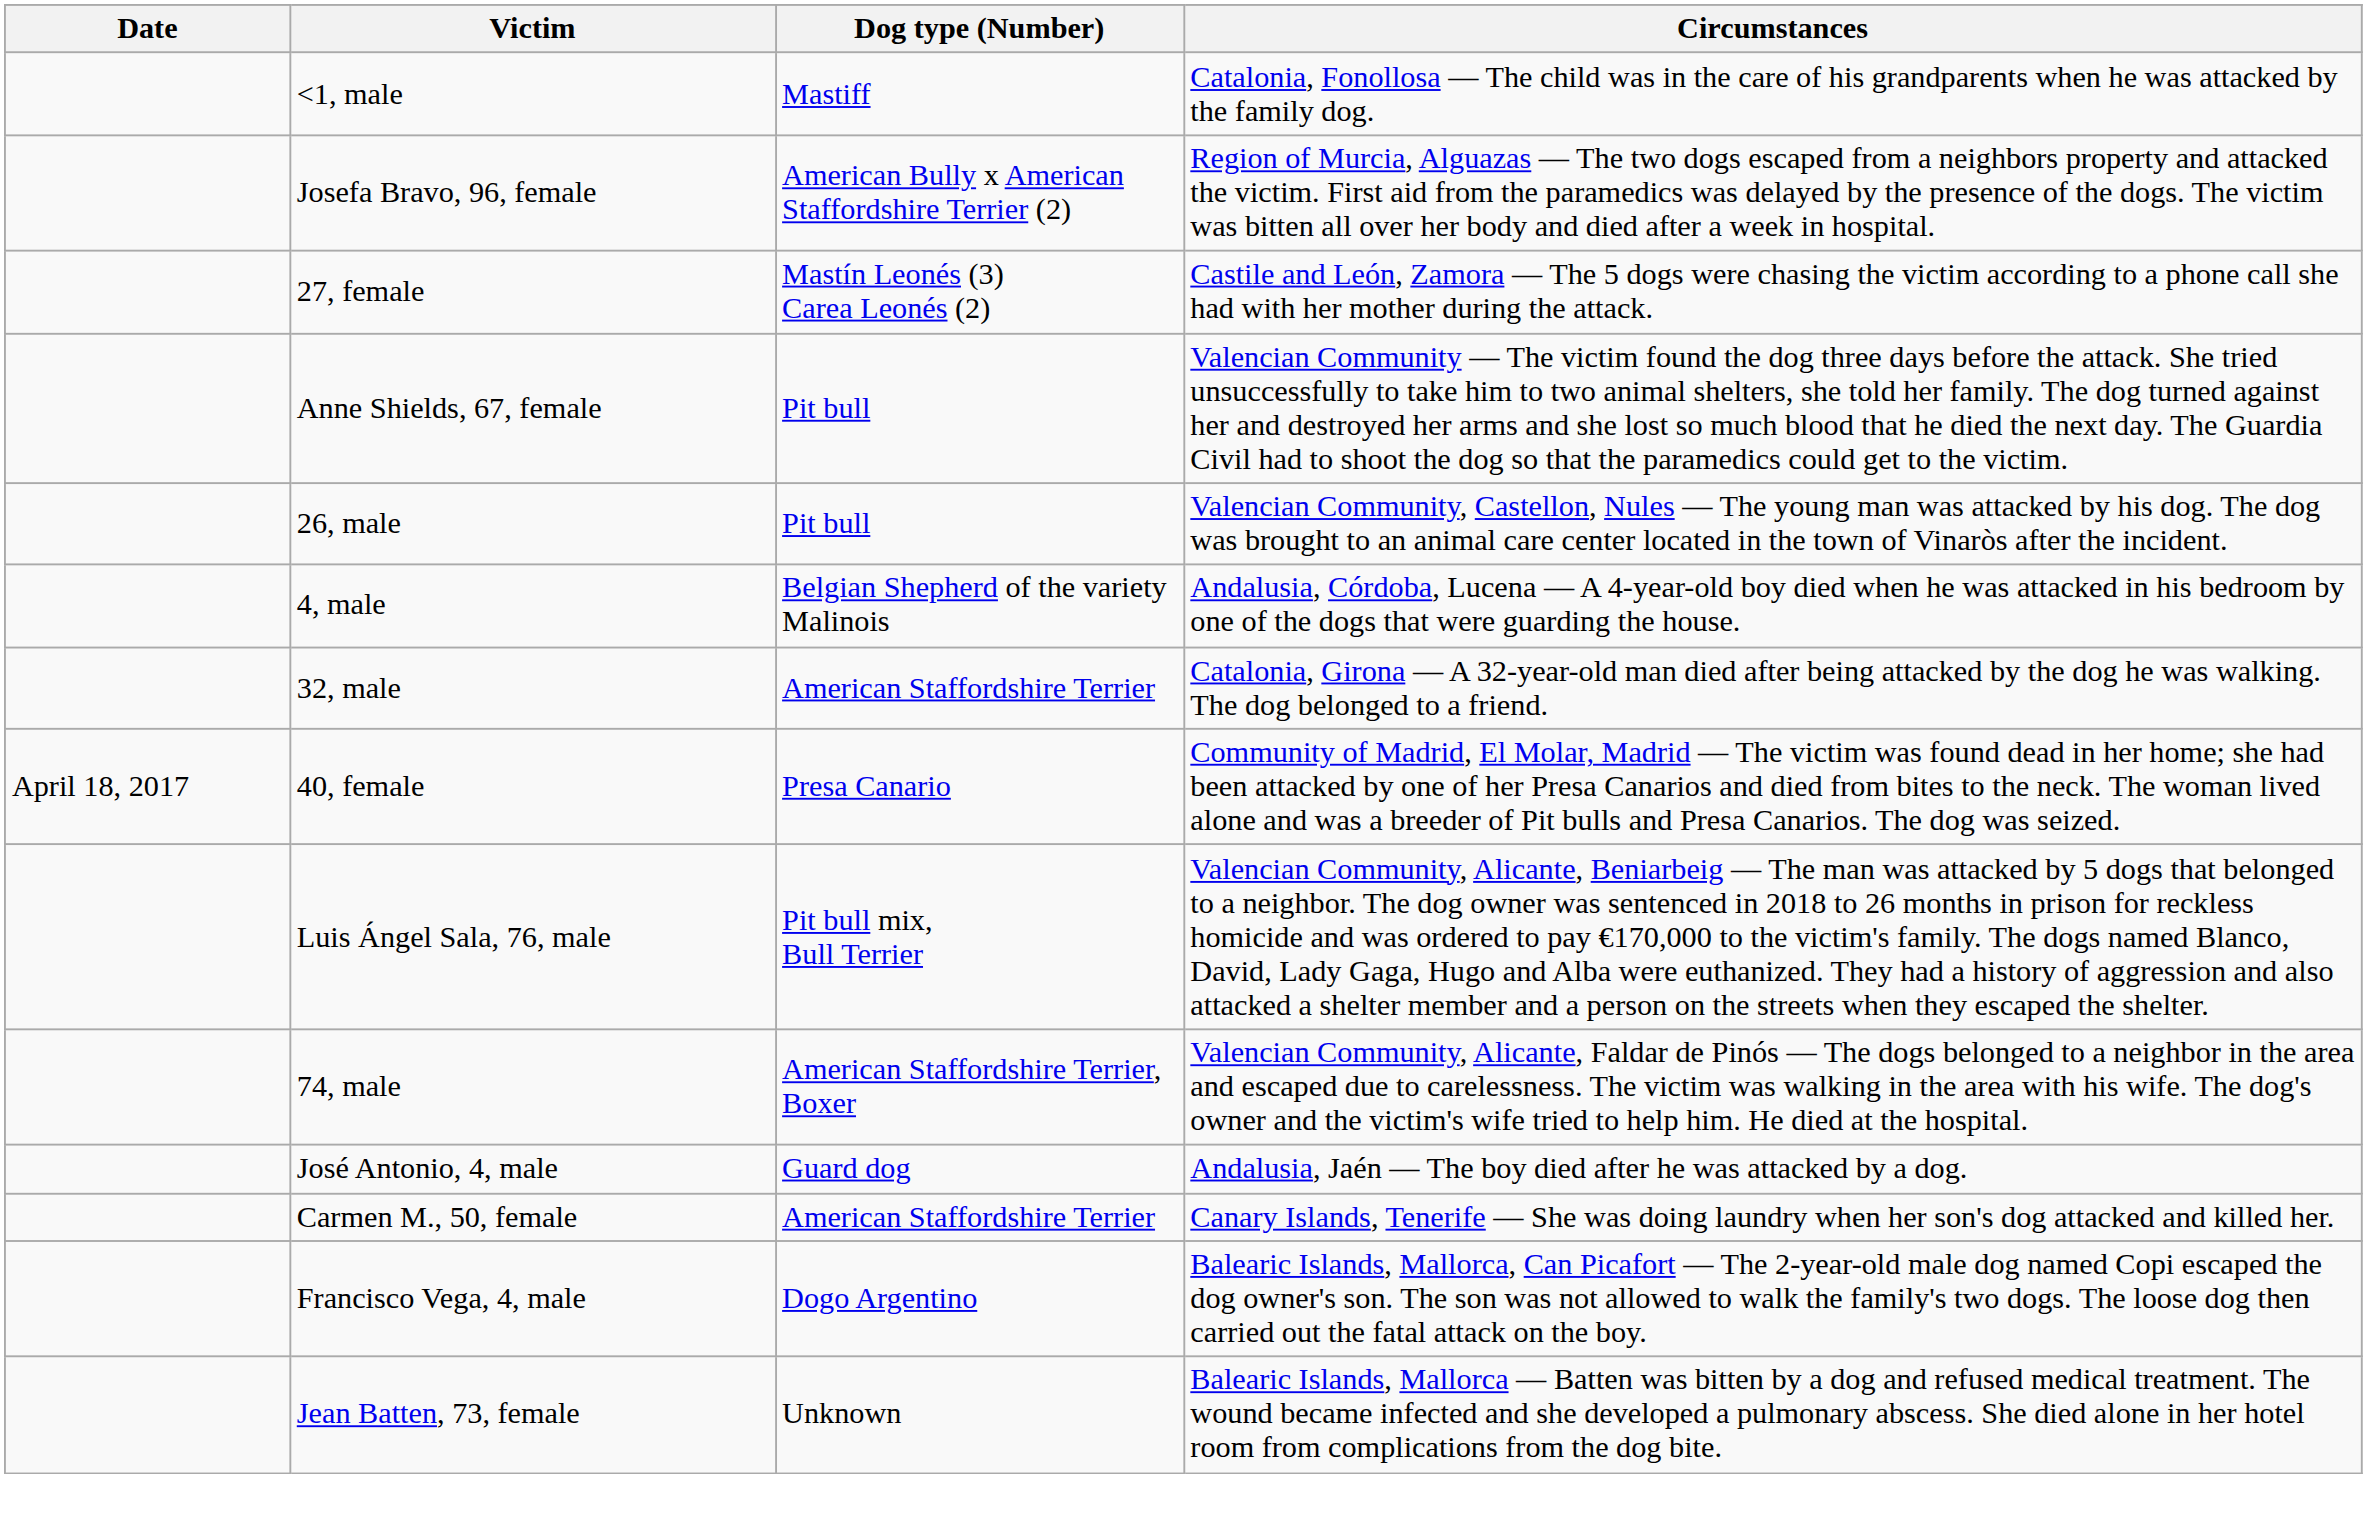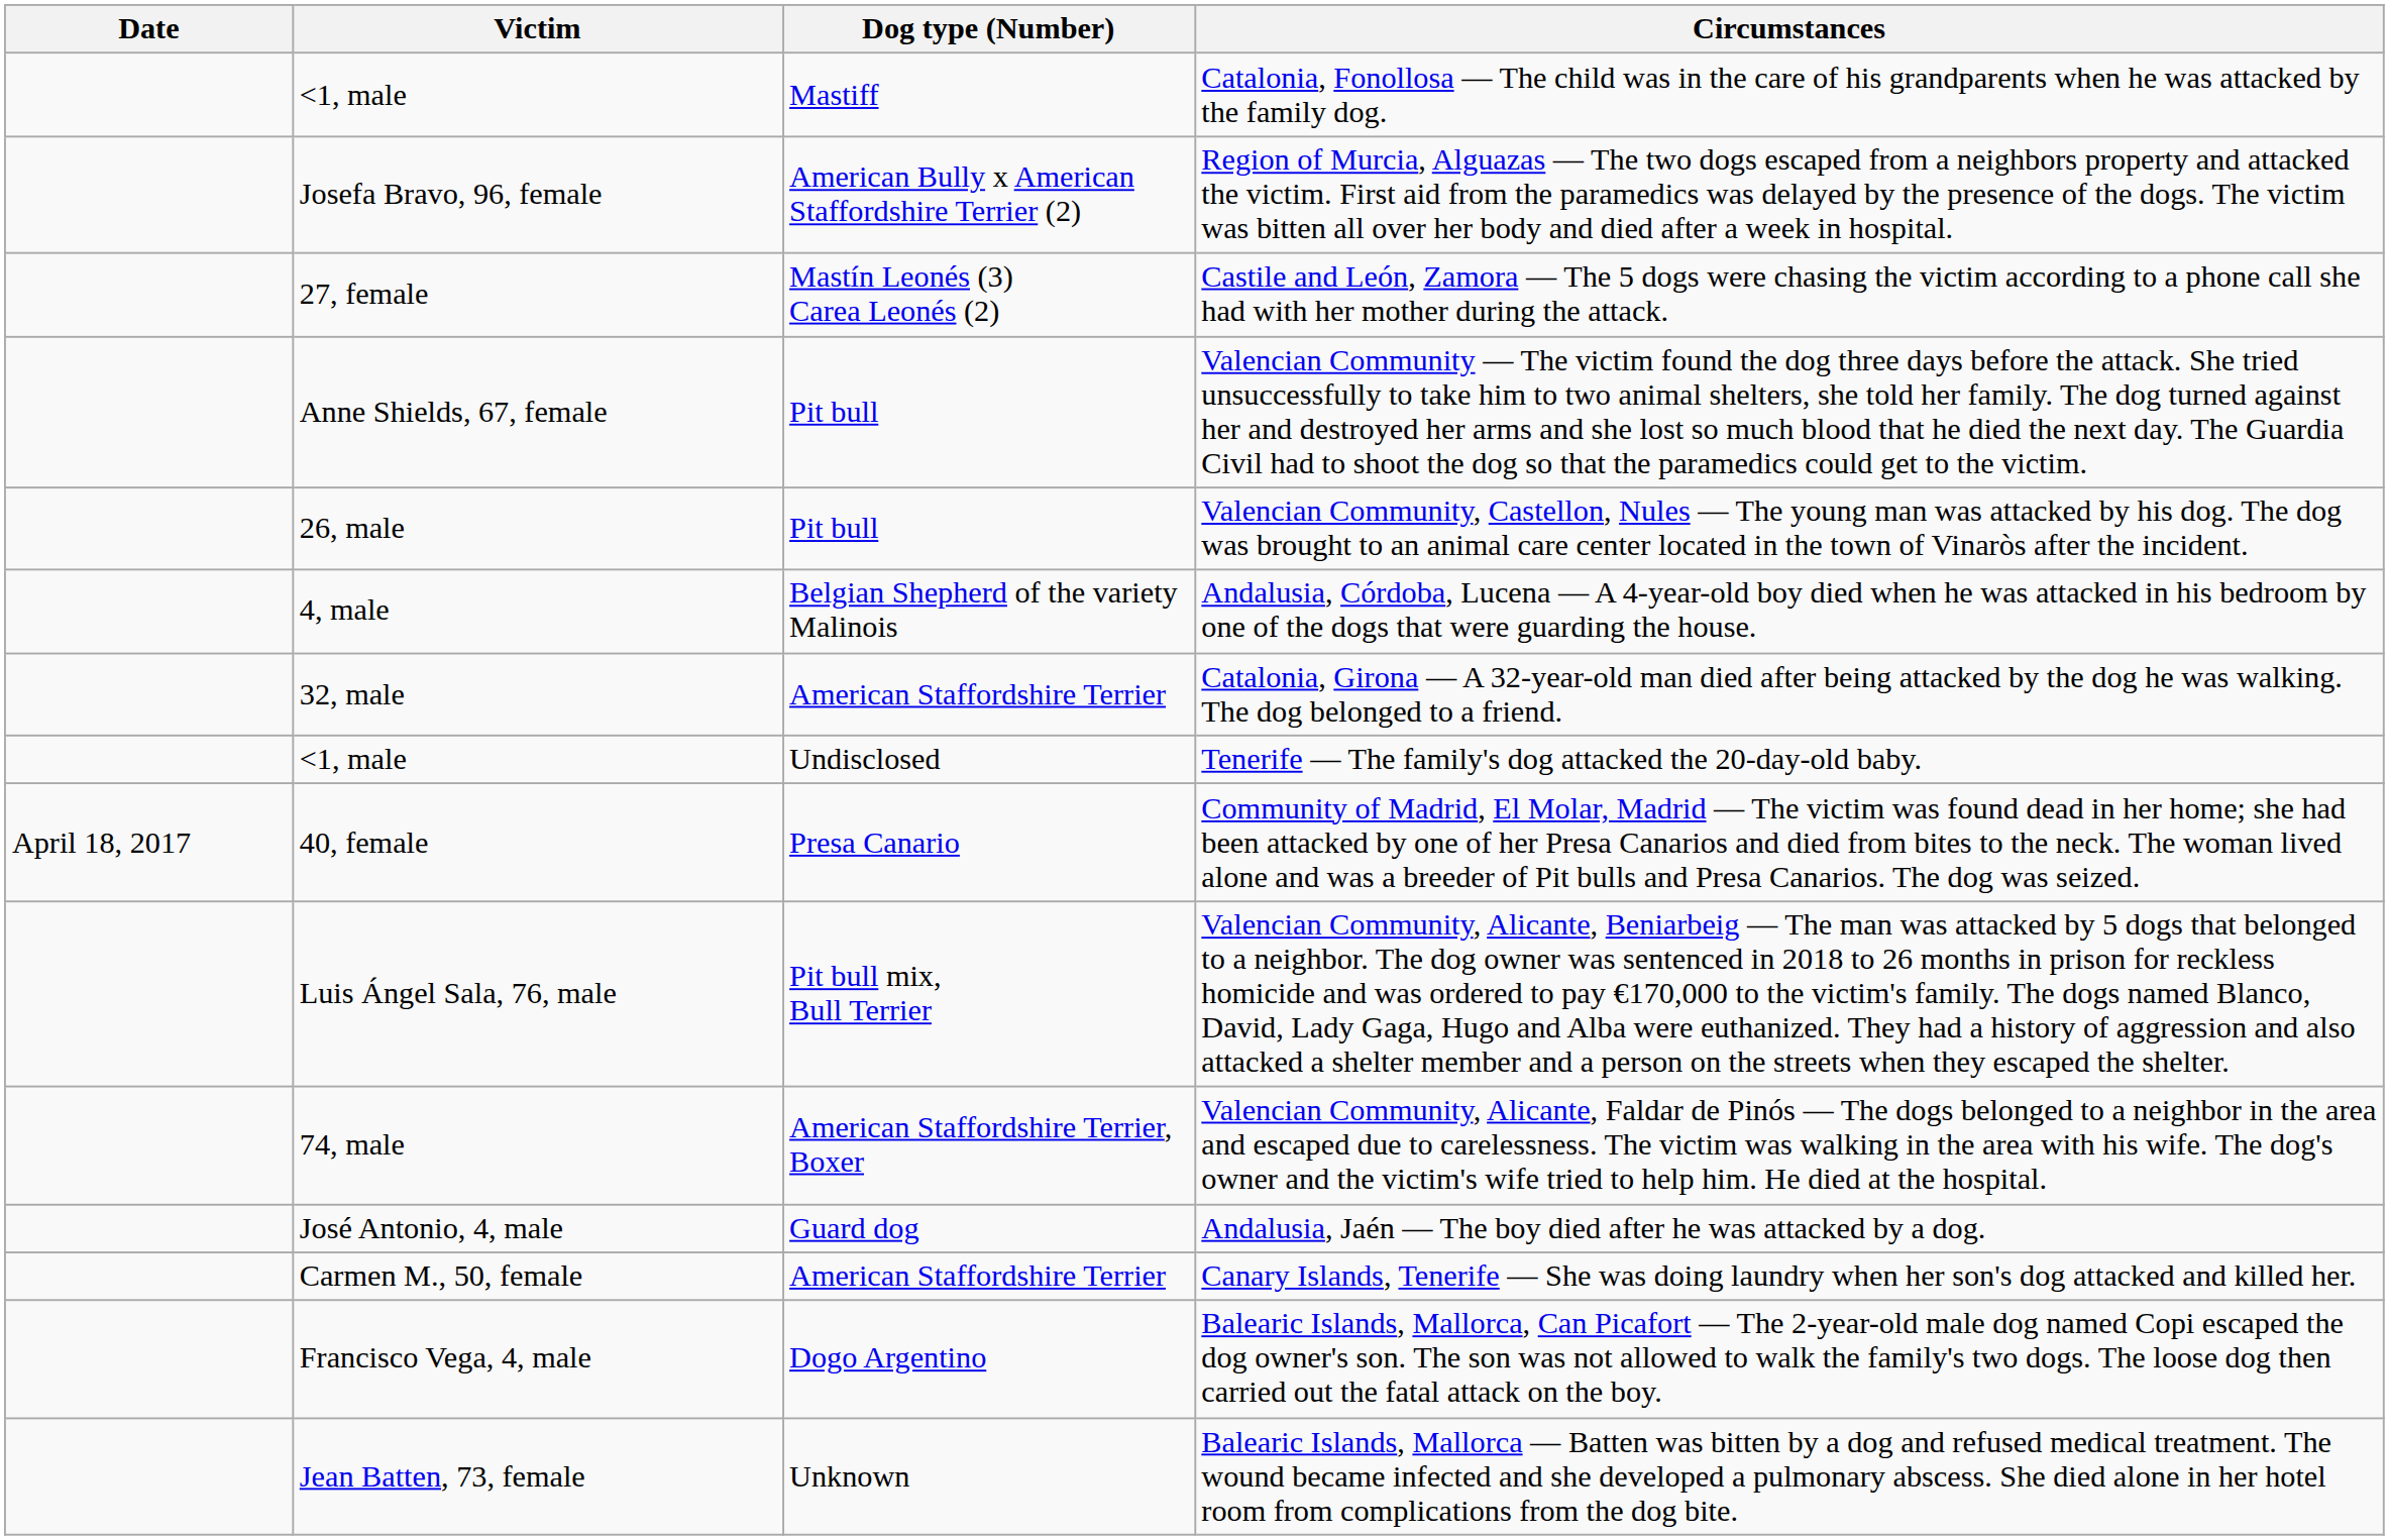 <table class="wikitable sortable">
 <tr>
 <th width="85">Date</th>
 <th style="width:150px;">Victim</th>
 <th style="width:125px;">Dog type (Number)</th>
 <th width="50%">Circumstances</th>
 </tr>
 <tr>
 <td></td>
 <td><1, male</td>
 <td><a href='#'>Mastiff</a></td>
 <td><a href='#'>Catalonia</a>, <a href='#'>Fonollosa</a> — The child was in the care of his grandparents when he was attacked by the family dog.</td>
 </tr>
 <tr>
 <td></td>
 <td>Josefa Bravo, 96, female</td>
 <td><a href='#'>American Bully</a> x <a href='#'>American Staffordshire Terrier</a> (2)</td>
 <td><a href='#'>Region of Murcia</a>, <a href='#'>Alguazas</a> — The two dogs escaped from a neighbors property and attacked the victim. First aid from the paramedics was delayed by the presence of the dogs. The victim was bitten all over her body and died after a week in hospital.</td>
 </tr>
 <tr>
 <td></td>
 <td>27, female</td>
 <td><a href='#'>Mastín Leonés</a> (3)<br><a href='#'>Carea Leonés</a> (2)</td>
 <td><a href='#'>Castile and León</a>, <a href='#'>Zamora</a> — The 5 dogs were chasing the victim according to a phone call she had with her mother during the attack.</td>
 </tr>
 <tr>
 <td></td>
 <td>Anne Shields, 67, female</td>
 <td><a href='#'>Pit bull</a></td>
 <td><a href='#'>Valencian Community</a> —  The victim found the dog three days before the attack. She tried unsuccessfully to take him to two animal shelters, she told her family. The dog turned against her and destroyed her arms and she lost so much blood that he died the next day. The Guardia Civil had to shoot the dog so that the paramedics could get to the victim.</td>
 </tr>
 <tr>
 <td></td>
 <td>26, male</td>
 <td><a href='#'>Pit bull</a></td>
 <td><a href='#'>Valencian Community</a>, <a href='#'>Castellon</a>, <a href='#'>Nules</a> — The young man was attacked by his dog.  The dog was brought to an animal care center located in the town of Vinaròs after the incident.</td>
 </tr>
 <tr>
 <td></td>
 <td>4, male</td>
 <td><a href='#'>Belgian Shepherd</a> of the variety Malinois</td>
 <td><a href='#'>Andalusia</a>, <a href='#'>Córdoba</a>, Lucena — A 4-year-old boy died when he was attacked in his bedroom by one of the dogs that were guarding the house.</td>
 </tr>
 <tr>
 <td></td>
 <td>32, male</td>
 <td><a href='#'>American Staffordshire Terrier</a></td>
 <td><a href='#'>Catalonia</a>, <a href='#'>Girona</a> — A 32-year-old man died after being attacked by the dog he was walking. The dog belonged to a friend.</td>
 </tr>
 <tr>
+<td></td>
+<td><1, male</td>
+<td>Undisclosed</td>
+<td><a href='#'>Tenerife</a> — The family's dog attacked the 20-day-old baby.</td>
+</tr>
+<tr>
 <td>April 18, 2017</td>
 <td>40, female</td>
 <td><a href='#'>Presa Canario</a></td>
 <td><a href='#'>Community of Madrid</a>, <a href='#'>El Molar, Madrid</a> — The victim was found dead in her home; she had been attacked by one of her Presa Canarios and died from bites to the neck. The woman lived alone and was a breeder of Pit bulls and Presa Canarios. The dog was seized.</td>
 </tr>
 <tr>
 <td></td>
 <td>Luis Ángel Sala, 76, male</td>
 <td><a href='#'>Pit bull</a> mix,<br><a href='#'>Bull Terrier</a></td>
 <td><a href='#'>Valencian Community</a>, <a href='#'>Alicante</a>, <a href='#'>Beniarbeig</a> — The man was attacked by 5 dogs that belonged to a neighbor. The dog owner was sentenced in 2018 to 26 months in prison for reckless homicide and was ordered to pay €170,000 to the victim's family. The dogs named Blanco, David, Lady Gaga, Hugo and Alba were euthanized. They had a history of aggression and also attacked a shelter member and a person on the streets when they escaped the shelter.</td>
 </tr>
 <tr>
 <td></td>
 <td>74, male</td>
 <td><a href='#'>American Staffordshire Terrier</a>,<br><a href='#'>Boxer</a></td>
 <td><a href='#'>Valencian Community</a>, <a href='#'>Alicante</a>, Faldar de Pinós — The dogs belonged to a neighbor in the area and escaped due to carelessness. The victim was walking in the area with his wife. The dog's owner and the victim's wife tried to help him. He died at the hospital.</td>
 </tr>
 <tr>
 <td></td>
 <td>José Antonio, 4, male</td>
 <td><a href='#'>Guard dog</a></td>
 <td><a href='#'>Andalusia</a>, Jaén — The boy died after he was attacked by a dog.</td>
 </tr>
 <tr>
 <td></td>
 <td>Carmen M., 50, female</td>
 <td><a href='#'>American Staffordshire Terrier</a></td>
 <td><a href='#'>Canary Islands</a>, <a href='#'>Tenerife</a> — She was doing laundry when her son's dog attacked and killed her.</td>
 </tr>
 <tr>
 <td></td>
 <td>Francisco Vega, 4, male</td>
 <td><a href='#'>Dogo Argentino</a></td>
 <td><a href='#'>Balearic Islands</a>, <a href='#'>Mallorca</a>, <a href='#'>Can Picafort</a> — The 2-year-old male dog named Copi escaped the dog owner's son. The son was not allowed to walk the family's two dogs. The loose dog then carried out the fatal attack on the boy.</td>
 </tr>
 <tr>
 <td></td>
 <td><a href='#'>Jean Batten</a>, 73, female</td>
 <td>Unknown</td>
 <td><a href='#'>Balearic Islands</a>, <a href='#'>Mallorca</a> — Batten was bitten by a dog and refused medical treatment. The wound became infected and she developed a pulmonary abscess. She died alone in her hotel room from complications from the dog bite.</td>
 </tr>
 </table>
